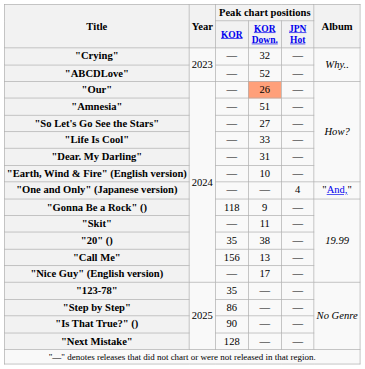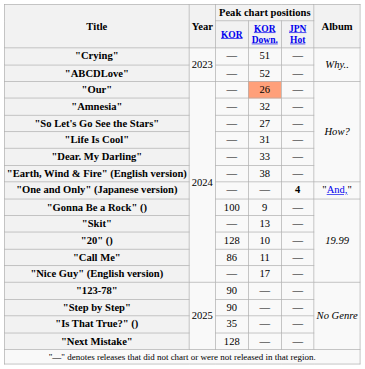 <table class="wikitable plainrowheaders" style="text-align:center">
 <tr>
 <th scope="col" rowspan="2">Title</th>
 <th scope="col" rowspan="2">Year</th>
 <th scope="col" colspan="3">Peak chart positions</th>
 <th scope="col" rowspan="2">Album</th>
 </tr>
 <tr>
 <th scope="col" style="width:3em;font-size:90%"><a href='#'>KOR</a><br></th>
 <th scope="col" style="width:3em;font-size:90%"><a href='#'>KOR<br>Down.</a><br></th>
 <th scope="col" style="width:3em;font-size:90%"><a href='#'>JPN<br>Hot</a><br></th>
 </tr>
 <tr>
 <th scope="row">"Crying"</th>
 <td rowspan="2">2023</td>
 <td>—</td>
-<td>32</td>
+<td>51</td>
 <td>—</td>
 <td rowspan="2"><em>Why..</em></td>
 </tr>
 <tr>
 <th scope="row">"ABCDLove"</th>
 <td>—</td>
 <td>52</td>
 <td>—</td>
 </tr>
 <tr>
 <th scope="row">"Our"</th>
 <td rowspan="12">2024</td>
 <td>—</td>
 <td style="background: lightsalmon;">26</td>
 <td>—</td>
 <td rowspan="6"><em>How?</em></td>
 </tr>
 <tr>
 <th scope="row">"Amnesia"</th>
 <td>—</td>
-<td>51</td>
+<td>32</td>
 <td>—</td>
 </tr>
 <tr>
 <th scope="row">"So Let's Go See the Stars"</th>
 <td>—</td>
 <td>27</td>
 <td>—</td>
 </tr>
 <tr>
 <th scope="row">"Life Is Cool"</th>
 <td>—</td>
-<td>33</td>
+<td>31</td>
 <td>—</td>
 </tr>
 <tr>
 <th scope="row">"Dear. My Darling"</th>
 <td>—</td>
-<td>31</td>
+<td>33</td>
 <td>—</td>
 </tr>
 <tr>
 <th scope="row">"Earth, Wind & Fire" (English version)</th>
 <td>—</td>
-<td>10</td>
+<td>38</td>
 <td>—</td>
 </tr>
 <tr>
 <th scope="row">"One and Only" (Japanese version)</th>
 <td>—</td>
 <td>—</td>
-<td>4</td>
+<td><strong>4</strong></td>
 <td>"<a href='#'>And,</a>"</td>
 </tr>
 <tr>
 <th scope="row">"Gonna Be a Rock" ()</th>
-<td>118</td>
+<td>100</td>
 <td>9</td>
 <td>—</td>
 <td rowspan="5"><em>19.99</em></td>
 </tr>
 <tr>
 <th scope="row">"Skit"</th>
 <td>—</td>
-<td>11</td>
+<td>13</td>
 <td>—</td>
 </tr>
 <tr>
 <th scope="row">"20" ()</th>
-<td>35</td>
-<td>38</td>
+<td>128</td>
+<td>10</td>
 <td>—</td>
 </tr>
 <tr>
 <th scope="row">"Call Me"</th>
-<td>156</td>
-<td>13</td>
+<td>86</td>
+<td>11</td>
 <td>—</td>
 </tr>
 <tr>
 <th scope="row">"Nice Guy" (English version)</th>
 <td>—</td>
 <td>17</td>
 <td>—</td>
 </tr>
 <tr>
 <th scope="row">"123-78"</th>
 <td rowspan="4">2025</td>
-<td>35</td>
+<td>90</td>
 <td>—</td>
 <td>—</td>
 <td rowspan="4"><em>No Genre</em></td>
 </tr>
 <tr>
 <th scope="row">"Step by Step"</th>
-<td>86</td>
+<td>90</td>
 <td>—</td>
 <td>—</td>
 </tr>
 <tr>
 <th scope="row">"Is That True?" ()</th>
-<td>90</td>
+<td>35</td>
 <td>—</td>
 <td>—</td>
 </tr>
 <tr>
 <th scope="row">"Next Mistake"</th>
 <td>128</td>
 <td>—</td>
 <td>—</td>
 </tr>
 <tr>
 <td colspan="6" style="font-size:85%">"—" denotes releases that did not chart or were not released in that region.</td>
 </tr>
 </table>
